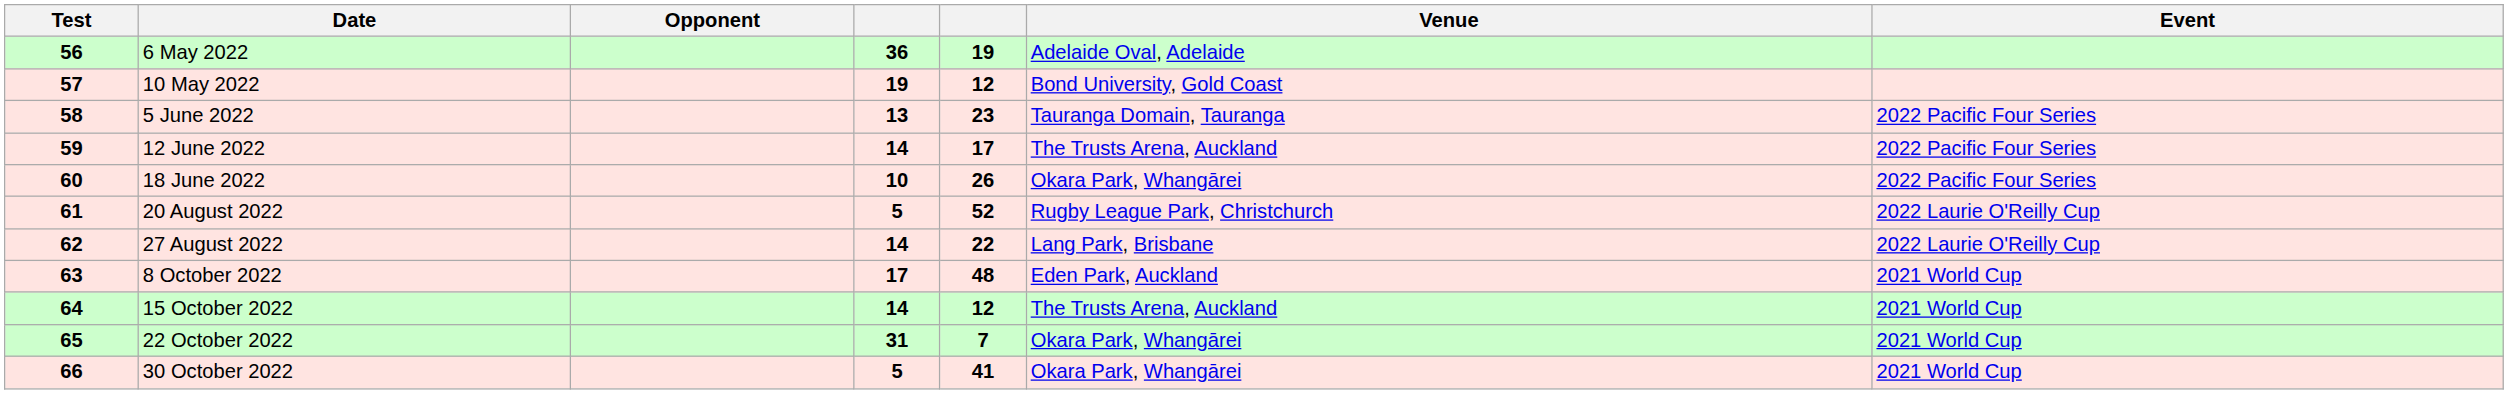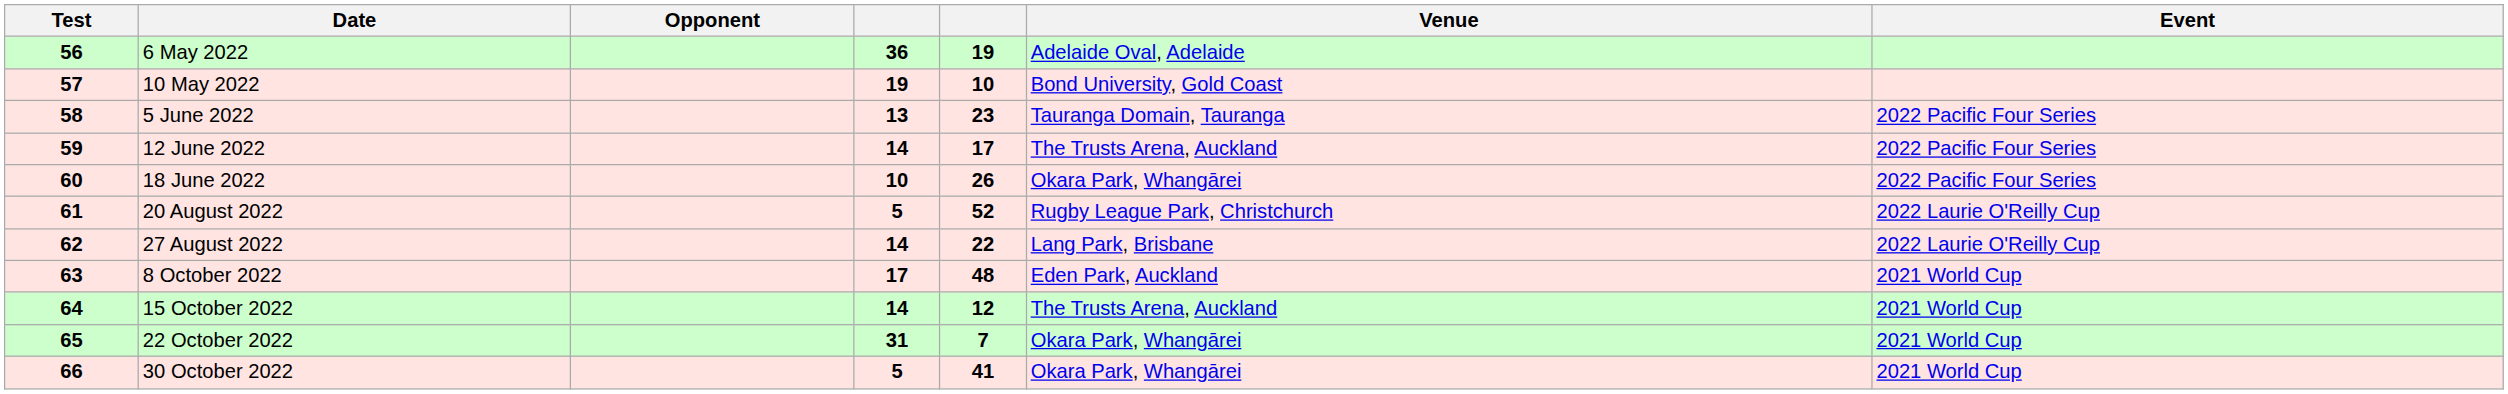 <table class="wikitable sortable" style="width:100%">
 <tr>
 <th>Test</th>
 <th>Date</th>
 <th>Opponent</th>
 <th></th>
 <th></th>
 <th>Venue</th>
 <th>Event</th>
 </tr>
 <tr bgcolor="CCFFCC">
 <td align="center"><strong>56</strong></td>
 <td>6 May 2022</td>
 <td></td>
 <td align="center"><strong>36</strong></td>
 <td align="center"><strong>19</strong></td>
 <td><a href='#'>Adelaide Oval</a>, <a href='#'>Adelaide</a></td>
 <td></td>
 </tr>
 <tr bgcolor="FFE4E1">
 <td align="center"><strong>57</strong></td>
 <td>10 May 2022</td>
 <td></td>
 <td align="center"><strong>19</strong></td>
-<td align="center"><strong>12</strong></td>
+<td align="center"><strong>10</strong></td>
 <td><a href='#'>Bond University</a>, <a href='#'>Gold Coast</a></td>
 <td></td>
 </tr>
 <tr bgcolor="FFE4E1">
 <td align="center"><strong>58</strong></td>
 <td>5 June 2022</td>
 <td></td>
 <td align="center"><strong>13</strong></td>
 <td align="center"><strong>23</strong></td>
 <td><a href='#'>Tauranga Domain</a>, <a href='#'>Tauranga</a></td>
 <td><a href='#'>2022 Pacific Four Series</a></td>
 </tr>
 <tr bgcolor="FFE4E1">
 <td align="center"><strong>59</strong></td>
 <td>12 June 2022</td>
 <td></td>
 <td align="center"><strong>14</strong></td>
 <td align="center"><strong>17</strong></td>
 <td><a href='#'>The Trusts Arena</a>, <a href='#'>Auckland</a></td>
 <td><a href='#'>2022 Pacific Four Series</a></td>
 </tr>
 <tr bgcolor="FFE4E1">
 <td align="center"><strong>60</strong></td>
 <td>18 June 2022</td>
 <td></td>
 <td align="center"><strong>10</strong></td>
 <td align="center"><strong>26</strong></td>
 <td><a href='#'>Okara Park</a>, <a href='#'>Whangārei</a></td>
 <td><a href='#'>2022 Pacific Four Series</a></td>
 </tr>
 <tr bgcolor="FFE4E1">
 <td align="center"><strong>61</strong></td>
 <td>20 August 2022</td>
 <td></td>
 <td align="center"><strong>5</strong></td>
 <td align="center"><strong>52</strong></td>
 <td><a href='#'>Rugby League Park</a>, <a href='#'>Christchurch</a></td>
 <td><a href='#'>2022 Laurie O'Reilly Cup</a></td>
 </tr>
 <tr bgcolor="FFE4E1">
 <td align="center"><strong>62</strong></td>
 <td>27 August 2022</td>
 <td></td>
 <td align="center"><strong>14</strong></td>
 <td align="center"><strong>22</strong></td>
 <td><a href='#'>Lang Park</a>, <a href='#'>Brisbane</a></td>
 <td><a href='#'>2022 Laurie O'Reilly Cup</a></td>
 </tr>
 <tr bgcolor="FFE4E1">
 <td align="center"><strong>63</strong></td>
 <td>8 October 2022</td>
 <td></td>
 <td align="center"><strong>17</strong></td>
 <td align="center"><strong>48</strong></td>
 <td><a href='#'>Eden Park</a>, <a href='#'>Auckland</a></td>
 <td><a href='#'>2021 World Cup</a></td>
 </tr>
 <tr bgcolor="CCFFCC">
 <td align="center"><strong>64</strong></td>
 <td>15 October 2022</td>
 <td></td>
 <td align="center"><strong>14</strong></td>
 <td align="center"><strong>12</strong></td>
 <td><a href='#'>The Trusts Arena</a>, <a href='#'>Auckland</a></td>
 <td><a href='#'>2021 World Cup</a></td>
 </tr>
 <tr bgcolor="CCFFCC">
 <td align="center"><strong>65</strong></td>
 <td>22 October 2022</td>
 <td></td>
 <td align="center"><strong>31</strong></td>
 <td align="center"><strong>7</strong></td>
 <td><a href='#'>Okara Park</a>, <a href='#'>Whangārei</a></td>
 <td><a href='#'>2021 World Cup</a></td>
 </tr>
 <tr bgcolor="FFE4E1">
 <td align="center"><strong>66</strong></td>
 <td>30 October 2022</td>
 <td></td>
 <td align="center"><strong>5</strong></td>
 <td align="center"><strong>41</strong></td>
 <td><a href='#'>Okara Park</a>, <a href='#'>Whangārei</a></td>
 <td><a href='#'>2021 World Cup</a></td>
 </tr>
 </table>
